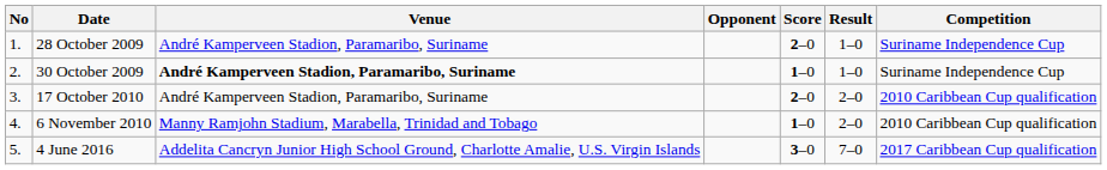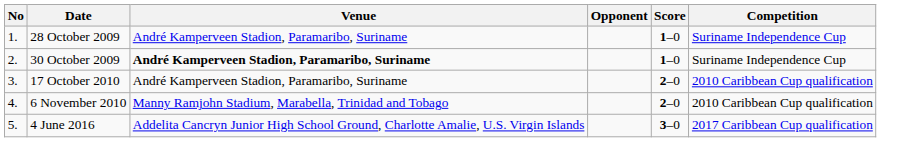 <table class="wikitable" style="font-size:85%;">
 <tr>
 <th>No</th>
 <th>Date</th>
 <th>Venue</th>
 <th>Opponent</th>
 <th>Score</th>
-<th>Result</th>
 <th>Competition</th>
 </tr>
 <tr>
 <td>1.</td>
 <td>28 October 2009</td>
 <td><a href='#'>André Kamperveen Stadion</a>, <a href='#'>Paramaribo</a>, <a href='#'>Suriname</a></td>
 <td></td>
-<td align=center><strong>2</strong>–0</td>
-<td align=center>1–0</td>
+<td align=center><strong>1</strong>–0</td>
 <td><a href='#'>Suriname Independence Cup</a></td>
 </tr>
 <tr>
 <td>2.</td>
 <td>30 October 2009</td>
 <td><strong>André Kamperveen Stadion, Paramaribo, Suriname</strong></td>
 <td></td>
 <td align=center><strong>1</strong>–0</td>
-<td align=center>1–0</td>
 <td>Suriname Independence Cup</td>
 </tr>
 <tr>
 <td>3.</td>
 <td>17 October 2010</td>
 <td>André Kamperveen Stadion, Paramaribo, Suriname</td>
 <td></td>
 <td align=center><strong>2</strong>–0</td>
-<td align=center>2–0</td>
 <td><a href='#'>2010 Caribbean Cup qualification</a></td>
 </tr>
 <tr>
 <td>4.</td>
 <td>6 November 2010</td>
 <td><a href='#'>Manny Ramjohn Stadium</a>, <a href='#'>Marabella</a>, <a href='#'>Trinidad and Tobago</a></td>
 <td></td>
-<td align=center><strong>1</strong>–0</td>
-<td align=center>2–0</td>
+<td align=center><strong>2</strong>–0</td>
 <td>2010 Caribbean Cup qualification</td>
 </tr>
 <tr>
 <td>5.</td>
 <td>4 June 2016</td>
 <td><a href='#'>Addelita Cancryn Junior High School Ground</a>, <a href='#'>Charlotte Amalie</a>, <a href='#'>U.S. Virgin Islands</a></td>
 <td></td>
 <td align=center><strong>3</strong>–0</td>
-<td align=center>7–0</td>
 <td><a href='#'>2017 Caribbean Cup qualification</a></td>
 </tr>
 </table>
